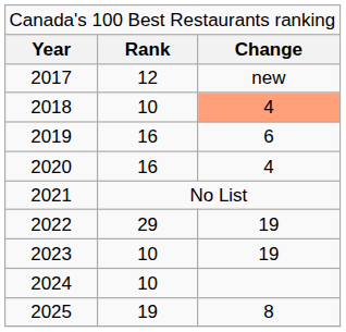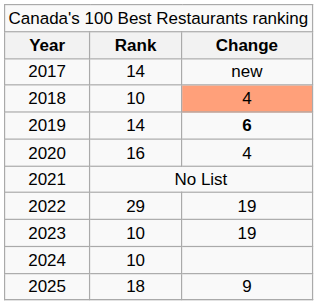 <table class="wikitable floatright" style="font-size: 90%; text-align: center;">
 <tr>
 <td colspan="3">Canada's 100 Best Restaurants ranking</td>
 </tr>
 <tr>
 <th>Year</th>
 <th>Rank</th>
 <th>Change</th>
 </tr>
 <tr>
 <td>2017</td>
-<td>12</td>
+<td>14</td>
 <td>new</td>
 </tr>
 <tr>
 <td>2018</td>
 <td>10</td>
 <td style="background: lightsalmon;"> 4</td>
 </tr>
 <tr>
 <td>2019</td>
-<td>16</td>
-<td> 6</td>
+<td>14</td>
+<td><strong> 6</strong></td>
 </tr>
 <tr>
 <td>2020</td>
 <td>16</td>
 <td> 4</td>
 </tr>
 <tr>
 <td>2021</td>
 <td colspan="2">No List</td>
 </tr>
 <tr>
 <td>2022</td>
 <td>29</td>
 <td> 19</td>
 </tr>
 <tr>
 <td>2023</td>
 <td>10</td>
 <td> 19</td>
 </tr>
 <tr>
 <td>2024</td>
 <td>10</td>
 <td></td>
 </tr>
 <tr>
 <td>2025</td>
-<td>19</td>
-<td> 8</td>
+<td>18</td>
+<td> 9</td>
 </tr>
 <tr>
 </tr>
 </table>
